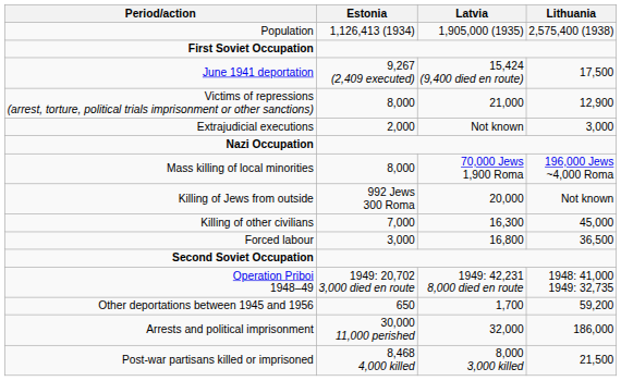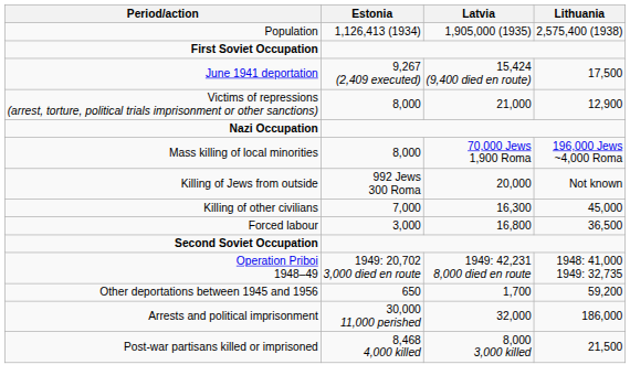 <table class="sortable wikitable"  style="text-align: right">
 <tr>
 <th>Period/action</th>
 <th>Estonia</th>
 <th>Latvia</th>
 <th>Lithuania</th>
 </tr>
 <tr>
 <td>Population</td>
 <td>1,126,413 (1934)</td>
 <td>1,905,000 (1935)</td>
 <td>2,575,400 (1938)</td>
 </tr>
 <tr>
 <td><strong>First Soviet Occupation</strong></td>
 </tr>
 <tr>
 <td><a href='#'>June 1941 deportation</a></td>
 <td>9,267<br><em>(2,409 executed)</em></td>
 <td>15,424<br><em>(9,400 died en route)</em></td>
 <td>17,500</td>
 </tr>
 <tr>
 <td>Victims of repressions<br><em>(arrest, torture, political trials imprisonment or other sanctions)</em></td>
 <td>8,000</td>
 <td>21,000</td>
 <td>12,900</td>
-</tr>
-<tr>
-<td>Extrajudicial executions</td>
-<td>2,000</td>
-<td>Not known</td>
-<td>3,000</td>
 </tr>
 <tr>
 <td><strong>Nazi Occupation</strong></td>
 </tr>
 <tr>
 <td>Mass killing of local minorities</td>
 <td>8,000</td>
 <td><a href='#'>70,000 Jews</a><br>1,900 Roma</td>
 <td><a href='#'>196,000 Jews</a><br>~4,000 Roma</td>
 </tr>
 <tr>
 <td>Killing of Jews from outside</td>
 <td>992 Jews<br>300 Roma</td>
 <td>20,000</td>
 <td>Not known</td>
 </tr>
 <tr>
 <td>Killing of other civilians</td>
 <td>7,000</td>
 <td>16,300</td>
 <td>45,000</td>
 </tr>
 <tr>
 <td>Forced labour</td>
 <td>3,000</td>
 <td>16,800</td>
 <td>36,500</td>
 </tr>
 <tr>
 <td><strong>Second Soviet Occupation</strong></td>
 </tr>
 <tr>
 <td><a href='#'>Operation Priboi</a><br>1948–49</td>
 <td>1949: 20,702<br><em>3,000 died en route</em></td>
 <td>1949: 42,231<br><em>8,000 died en route</em></td>
 <td>1948: 41,000<br>1949: 32,735</td>
 </tr>
 <tr>
 <td>Other deportations between 1945 and 1956</td>
 <td>650</td>
 <td>1,700</td>
 <td>59,200</td>
 </tr>
 <tr>
 <td>Arrests and political imprisonment</td>
 <td>30,000<br><em>11,000 perished</em></td>
 <td>32,000</td>
 <td>186,000</td>
 </tr>
 <tr>
 <td>Post-war partisans killed or imprisoned</td>
 <td>8,468<br><em>4,000 killed</em></td>
 <td>8,000<br><em>3,000 killed</em></td>
 <td>21,500</td>
 </tr>
 </table>
